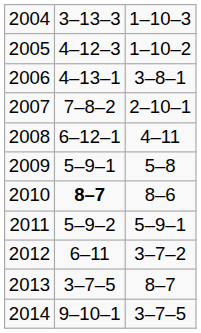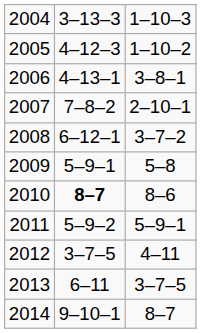 <table class="wikitable" style="text-align:center;">
 <tr>
 <td>2004</td>
 <td>3–13–3</td>
 <td>1–10–3</td>
 </tr>
 <tr>
 <td>2005</td>
 <td>4–12–3</td>
 <td>1–10–2</td>
 </tr>
 <tr>
 <td>2006</td>
 <td>4–13–1</td>
 <td>3–8–1</td>
 </tr>
 <tr>
 <td>2007</td>
 <td>7–8–2</td>
 <td>2–10–1</td>
 </tr>
 <tr>
 <td>2008</td>
 <td>6–12–1</td>
-<td>4–11</td>
+<td>3–7–2</td>
 </tr>
 <tr>
 <td>2009</td>
 <td>5–9–1</td>
 <td>5–8</td>
 </tr>
 <tr>
 <td>2010</td>
 <td><strong>8–7</strong></td>
 <td>8–6</td>
 </tr>
 <tr>
 <td>2011</td>
 <td>5–9–2</td>
 <td>5–9–1</td>
 </tr>
 <tr>
 <td>2012</td>
-<td>6–11</td>
-<td>3–7–2</td>
+<td>3–7–5</td>
+<td>4–11</td>
 </tr>
 <tr>
 <td>2013</td>
+<td>6–11</td>
 <td>3–7–5</td>
-<td>8–7</td>
 </tr>
 <tr>
 <td>2014</td>
 <td>9–10–1</td>
-<td>3–7–5</td>
+<td>8–7</td>
 </tr>
 </table>
